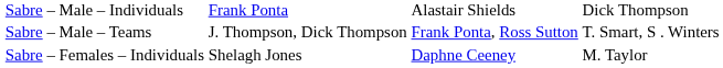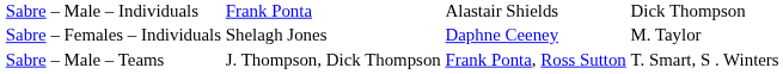 <table>
 <tr>
 <td><a href='#'>Sabre</a> – Male – Individuals</td>
 <td><a href='#'>Frank Ponta</a> </td>
 <td>Alastair Shields </td>
 <td>Dick Thompson </td>
 </tr>
 <tr>
+<td><a href='#'>Sabre</a> – Females – Individuals</td>
+<td>Shelagh Jones </td>
+<td><a href='#'>Daphne Ceeney</a> </td>
+<td>M. Taylor </td>
+</tr>
+<tr>
 <td><a href='#'>Sabre</a> – Male – Teams</td>
 <td>J. Thompson, Dick Thompson </td>
 <td><a href='#'>Frank Ponta</a>, <a href='#'>Ross Sutton</a> </td>
 <td>T. Smart, S . Winters </td>
 </tr>
 <tr>
-<td><a href='#'>Sabre</a> – Females – Individuals</td>
-<td>Shelagh Jones </td>
-<td><a href='#'>Daphne Ceeney</a> </td>
-<td>M. Taylor </td>
-</tr>
-<tr>
 </tr>
 </table>
